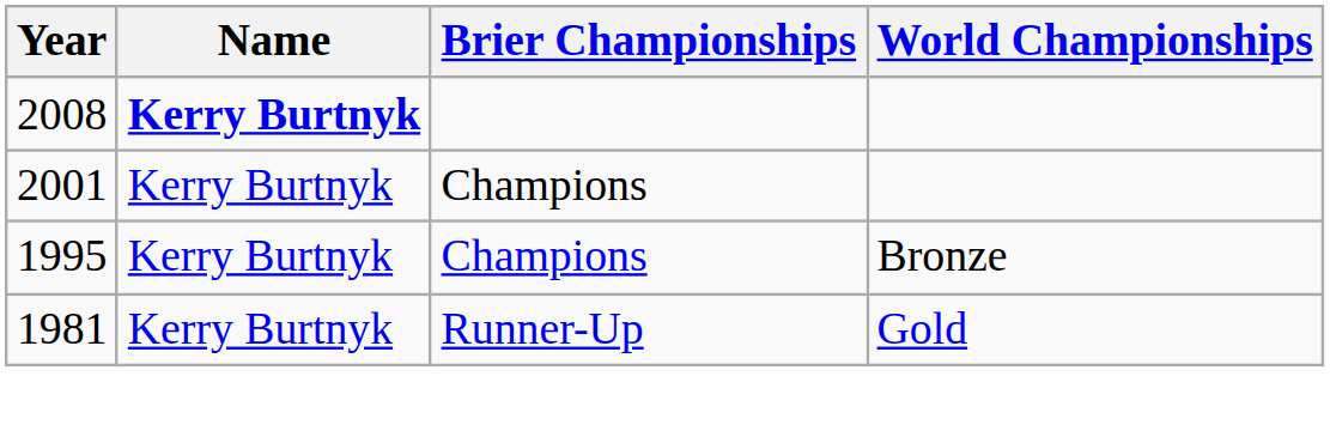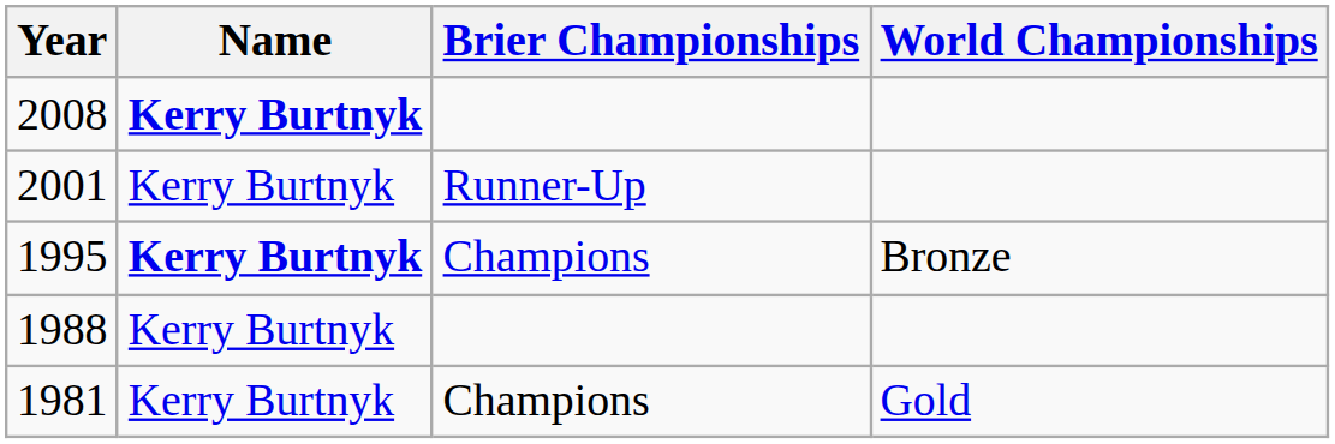 <table class="wikitable">
 <tr>
 <th scope="col">Year</th>
 <th scope="col">Name</th>
 <th scope="col"><a href='#'>Brier Championships</a></th>
 <th scope="col"><a href='#'>World Championships</a></th>
 </tr>
 <tr>
 <td>2008</td>
 <td><strong><a href='#'>Kerry Burtnyk</a></strong></td>
 <td></td>
 <td></td>
 </tr>
 <tr>
 <td>2001</td>
 <td><a href='#'>Kerry Burtnyk</a></td>
-<td> Champions</td>
+<td> <a href='#'>Runner-Up</a></td>
 <td></td>
 </tr>
 <tr>
 <td>1995</td>
-<td><a href='#'>Kerry Burtnyk</a></td>
+<td><strong><a href='#'>Kerry Burtnyk</a></strong></td>
 <td> <a href='#'>Champions</a></td>
 <td> Bronze</td>
 </tr>
 <tr>
+<td>1988</td>
+<td><a href='#'>Kerry Burtnyk</a></td>
+<td></td>
+<td></td>
+</tr>
+<tr>
 <td>1981</td>
 <td><a href='#'>Kerry Burtnyk</a></td>
-<td> <a href='#'>Runner-Up</a></td>
+<td> Champions</td>
 <td> <a href='#'>Gold</a></td>
 </tr>
 </table>
